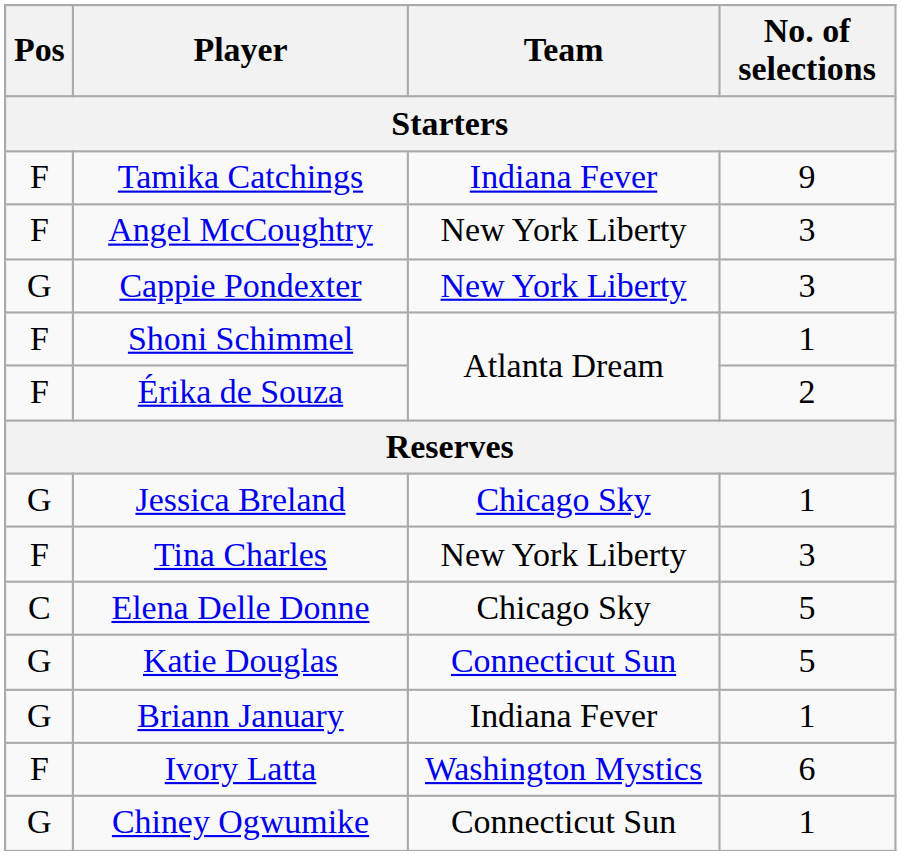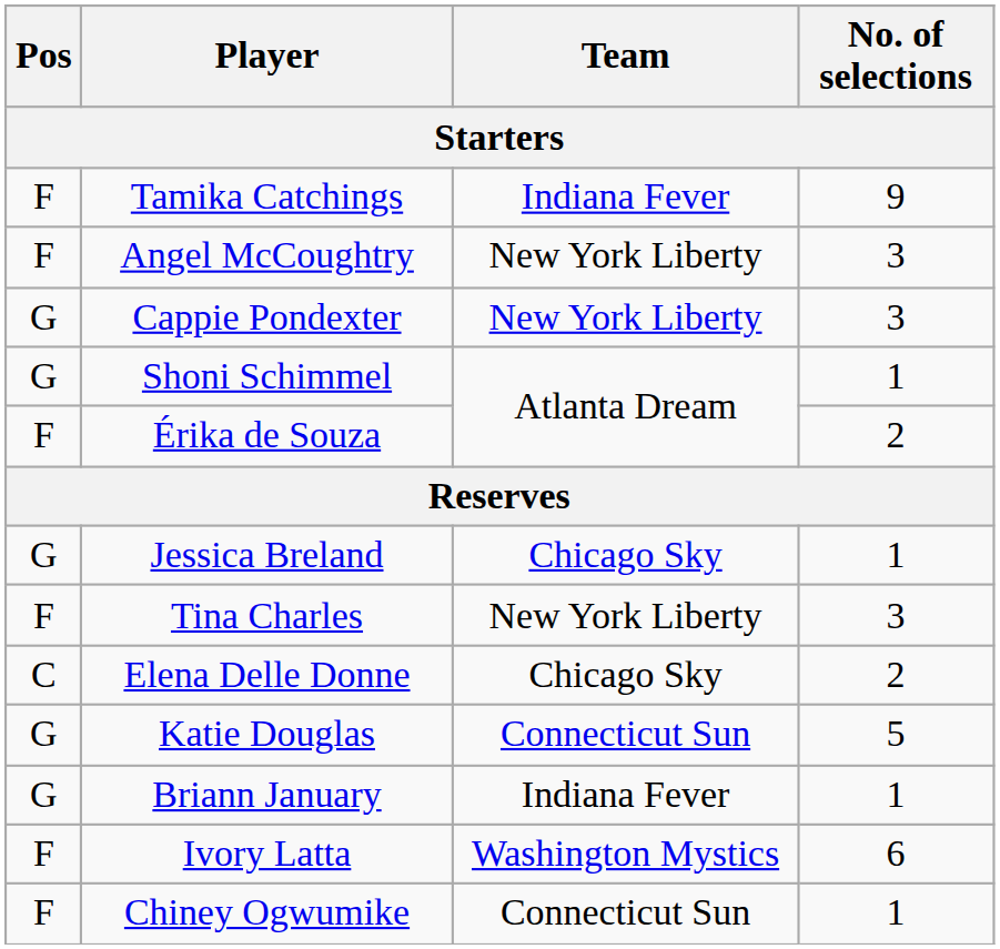 <table class="wikitable sortable" style="text-align:center">
 <tr>
 <th scope="col" width="25px">Pos</th>
 <th scope="col" width="150px">Player</th>
 <th scope="col" width="140px">Team</th>
 <th scope="col" width="75px">No. of selections</th>
 </tr>
 <tr>
 <th scope="col" colspan=5>Starters</th>
 </tr>
 <tr>
 <td>F</td>
 <td><a href='#'>Tamika Catchings</a></td>
 <td><a href='#'>Indiana Fever</a></td>
 <td>9</td>
 </tr>
 <tr>
 <td>F</td>
 <td><a href='#'>Angel McCoughtry</a></td>
 <td>New York Liberty</td>
 <td>3</td>
 </tr>
 <tr>
 <td>G</td>
 <td><a href='#'>Cappie Pondexter</a></td>
 <td><a href='#'>New York Liberty</a></td>
 <td>3</td>
 </tr>
 <tr>
-<td>F</td>
+<td>G</td>
 <td><a href='#'>Shoni Schimmel</a></td>
 <td rowspan=2>Atlanta Dream</td>
 <td>1</td>
 </tr>
 <tr>
 <td>F</td>
 <td><a href='#'>Érika de Souza</a></td>
 <td>2</td>
 </tr>
 <tr>
 <th scope="col" colspan=5>Reserves</th>
 </tr>
 <tr>
 <td>G</td>
 <td><a href='#'>Jessica Breland</a></td>
 <td><a href='#'>Chicago Sky</a></td>
 <td>1</td>
 </tr>
 <tr>
 <td>F</td>
 <td><a href='#'>Tina Charles</a></td>
 <td>New York Liberty</td>
 <td>3</td>
 </tr>
 <tr>
 <td>C</td>
 <td><a href='#'>Elena Delle Donne</a></td>
 <td>Chicago Sky</td>
-<td>5</td>
+<td>2</td>
 </tr>
 <tr>
 <td>G</td>
 <td><a href='#'>Katie Douglas</a></td>
 <td><a href='#'>Connecticut Sun</a></td>
 <td>5</td>
 </tr>
 <tr>
 <td>G</td>
 <td><a href='#'>Briann January</a></td>
 <td>Indiana Fever</td>
 <td>1</td>
 </tr>
 <tr>
 <td>F</td>
 <td><a href='#'>Ivory Latta</a></td>
 <td><a href='#'>Washington Mystics</a></td>
 <td>6</td>
 </tr>
 <tr>
-<td>G</td>
+<td>F</td>
 <td><a href='#'>Chiney Ogwumike</a></td>
 <td>Connecticut Sun</td>
 <td>1</td>
 </tr>
 </table>
